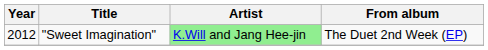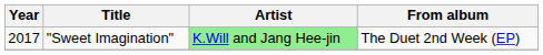 <table class="wikitable" style="width:600px">
 <tr>
 <th width=10>Year</th>
 <th>Title</th>
 <th>Artist</th>
 <th>From album</th>
 </tr>
 <tr>
-<td>2012</td>
+<td>2017</td>
 <td> "Sweet Imagination"</td>
 <td style="background: lightgreen;"><a href='#'>K.Will</a> and Jang Hee-jin</td>
 <td>The Duet 2nd Week (<a href='#'>EP</a>)</td>
 </tr>
 <tr>
 </tr>
 </table>
